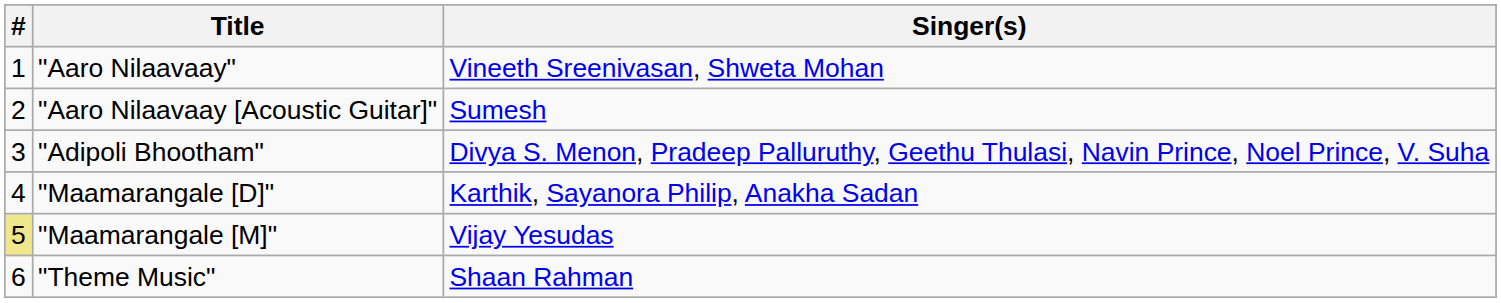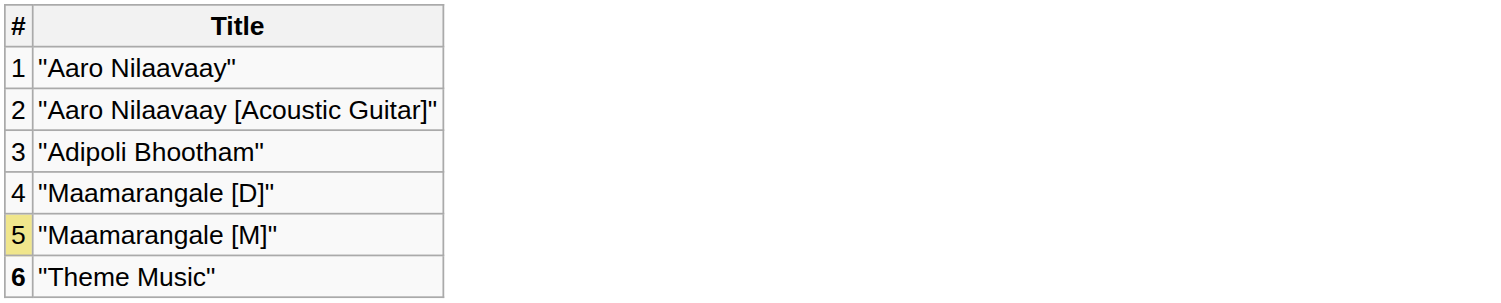 <table class="wikitable" style="font-size:95%;">
 <tr>
 <th>#</th>
 <th>Title</th>
-<th>Singer(s)</th>
 </tr>
 <tr>
 <td>1</td>
 <td>"Aaro Nilaavaay"</td>
-<td><a href='#'>Vineeth Sreenivasan</a>, <a href='#'>Shweta Mohan</a></td>
 </tr>
 <tr>
 <td>2</td>
 <td>"Aaro Nilaavaay [Acoustic Guitar]"</td>
-<td><a href='#'>Sumesh</a></td>
 </tr>
 <tr>
 <td>3</td>
 <td>"Adipoli Bhootham"</td>
-<td><a href='#'>Divya S. Menon</a>, <a href='#'>Pradeep Palluruthy</a>, <a href='#'>Geethu Thulasi</a>, <a href='#'>Navin Prince</a>, <a href='#'>Noel Prince</a>, <a href='#'>V. Suha</a></td>
 </tr>
 <tr>
 <td>4</td>
 <td>"Maamarangale [D]"</td>
-<td><a href='#'>Karthik</a>, <a href='#'>Sayanora Philip</a>, <a href='#'>Anakha Sadan</a></td>
 </tr>
 <tr>
 <td style="background: khaki;">5</td>
 <td>"Maamarangale [M]"</td>
-<td><a href='#'>Vijay Yesudas</a></td>
 </tr>
 <tr>
-<td>6</td>
+<td><strong>6</strong></td>
 <td>"Theme Music"</td>
-<td><a href='#'>Shaan Rahman</a></td>
 </tr>
 </table>
